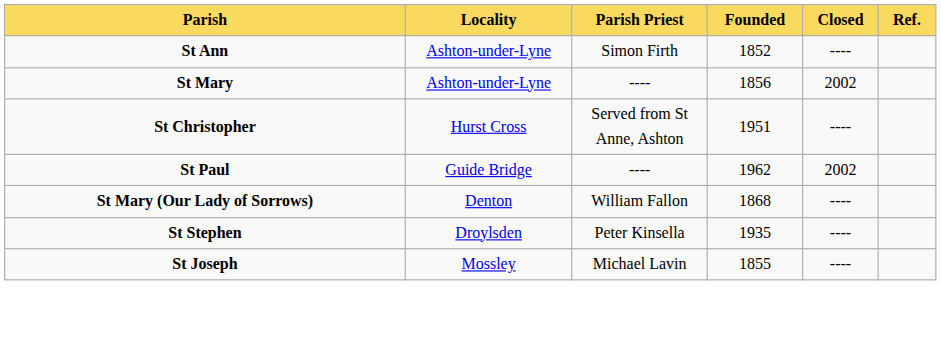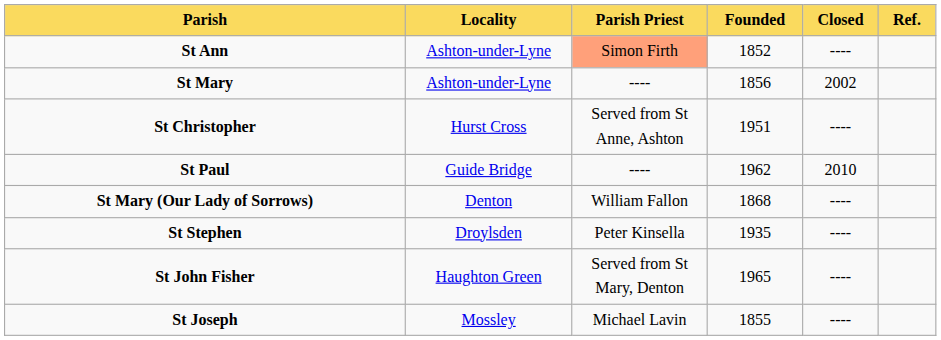 <table class="wikitable sortable" style="font-size:90%; width:95%; border:0; text-align:center; line-height:150%;">
 <tr>
 <th style="height:17px; background:#FADA5E; color:Black; width:250px;">Parish</th>
 <th style="height:17px; background:#FADA5E; color:Black; width:100px;">Locality</th>
 <th style="height:17px; background:#FADA5E; color:Black; width:80px;">Parish Priest</th>
 <th style="height:17px; background:#FADA5E; color:Black; width:35px;">Founded</th>
 <th style="height:17px; background:#FADA5E; color:Black; width:35px;">Closed</th>
 <th class="unsortable"  style="height:17px; background:#FADA5E; color:Black; width:30px;">Ref.</th>
 </tr>
 <tr>
 <td><strong>St Ann</strong></td>
 <td><a href='#'>Ashton-under-Lyne</a></td>
-<td>Simon Firth</td>
+<td style="background: lightsalmon;">Simon Firth</td>
 <td>1852</td>
 <td>----</td>
 <td></td>
 </tr>
 <tr>
 <td><strong>St Mary</strong></td>
 <td><a href='#'>Ashton-under-Lyne</a></td>
 <td>----</td>
 <td>1856</td>
 <td>2002</td>
 <td></td>
 </tr>
 <tr>
 <td><strong>St Christopher</strong></td>
 <td><a href='#'>Hurst Cross</a></td>
 <td>Served from St Anne, Ashton</td>
 <td>1951</td>
 <td>----</td>
 <td></td>
 </tr>
 <tr>
 <td><strong>St Paul</strong></td>
 <td><a href='#'>Guide Bridge</a></td>
 <td>----</td>
 <td>1962</td>
-<td>2002</td>
+<td>2010</td>
 <td></td>
 </tr>
 <tr>
 <td><strong>St Mary (Our Lady of Sorrows)</strong></td>
 <td><a href='#'>Denton</a></td>
 <td>William Fallon</td>
 <td>1868</td>
 <td>----</td>
 <td></td>
 </tr>
 <tr>
 <td><strong>St Stephen</strong></td>
 <td><a href='#'>Droylsden</a></td>
 <td>Peter Kinsella</td>
 <td>1935</td>
 <td>----</td>
 <td></td>
 </tr>
 <tr>
+<td><strong>St John Fisher</strong></td>
+<td><a href='#'>Haughton Green</a></td>
+<td>Served from St Mary, Denton</td>
+<td>1965</td>
+<td>----</td>
+<td></td>
+</tr>
+<tr>
 <td><strong>St Joseph</strong></td>
 <td><a href='#'>Mossley</a></td>
 <td>Michael Lavin</td>
 <td>1855</td>
 <td>----</td>
 <td></td>
 </tr>
 </table>
